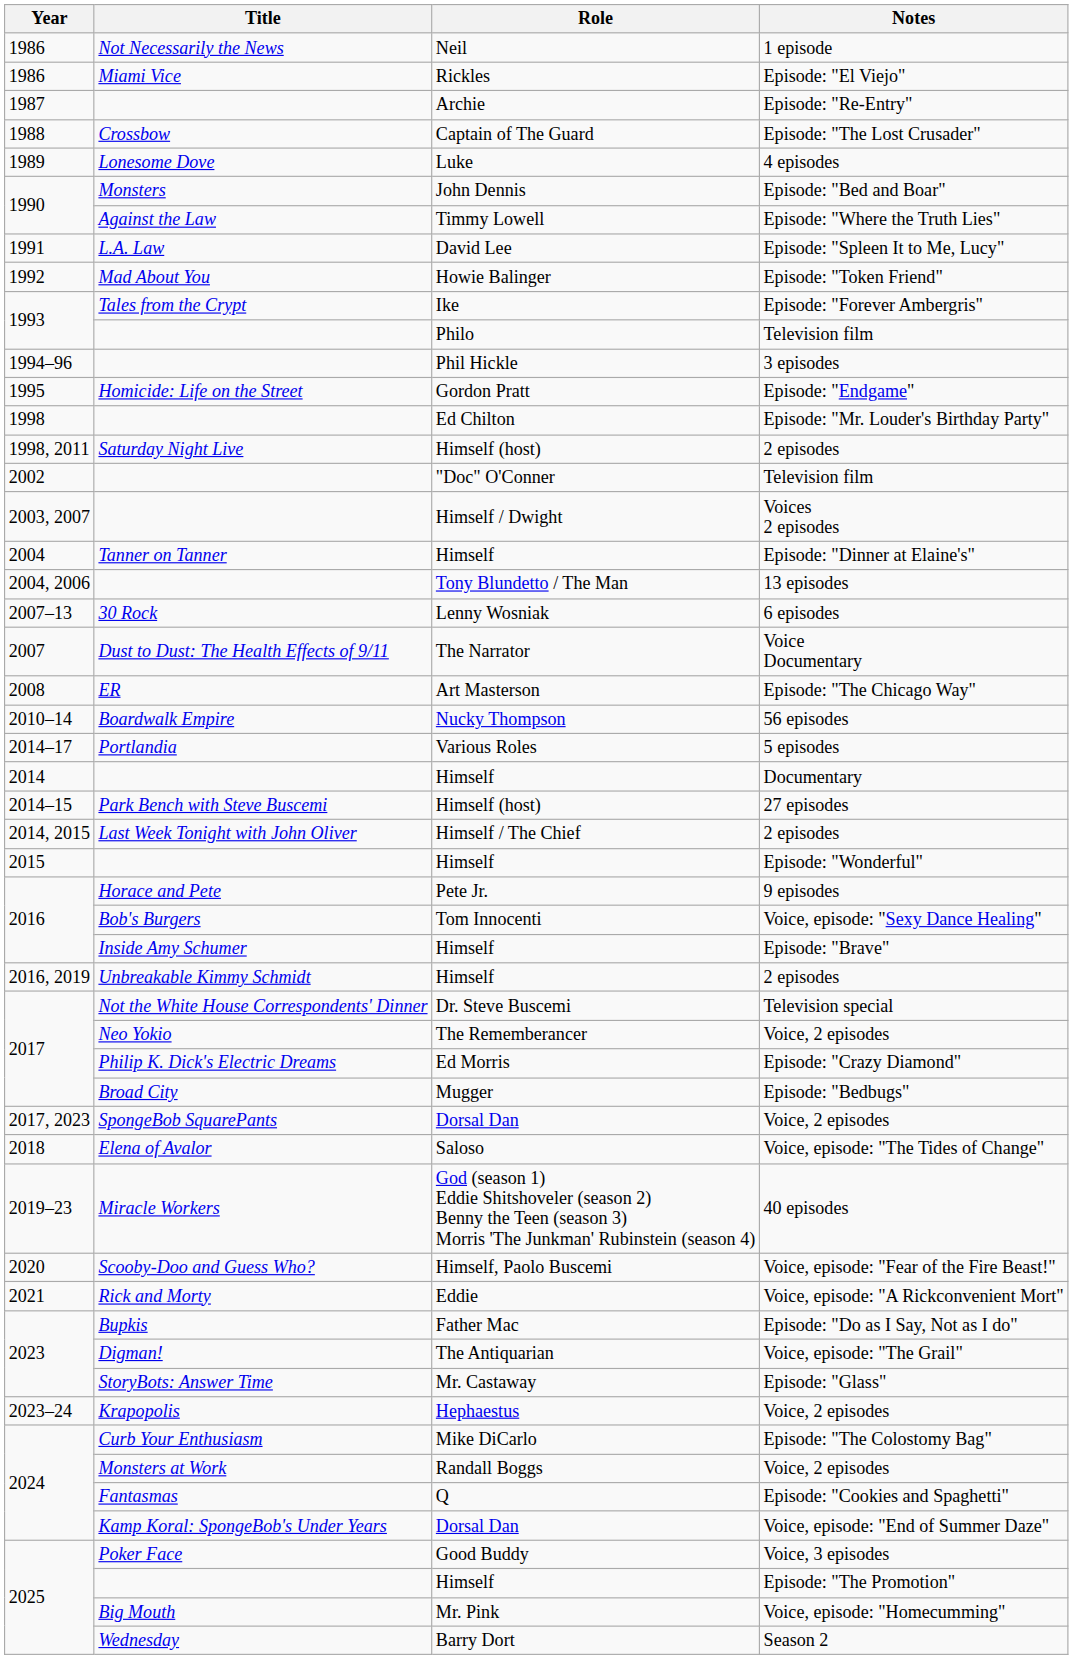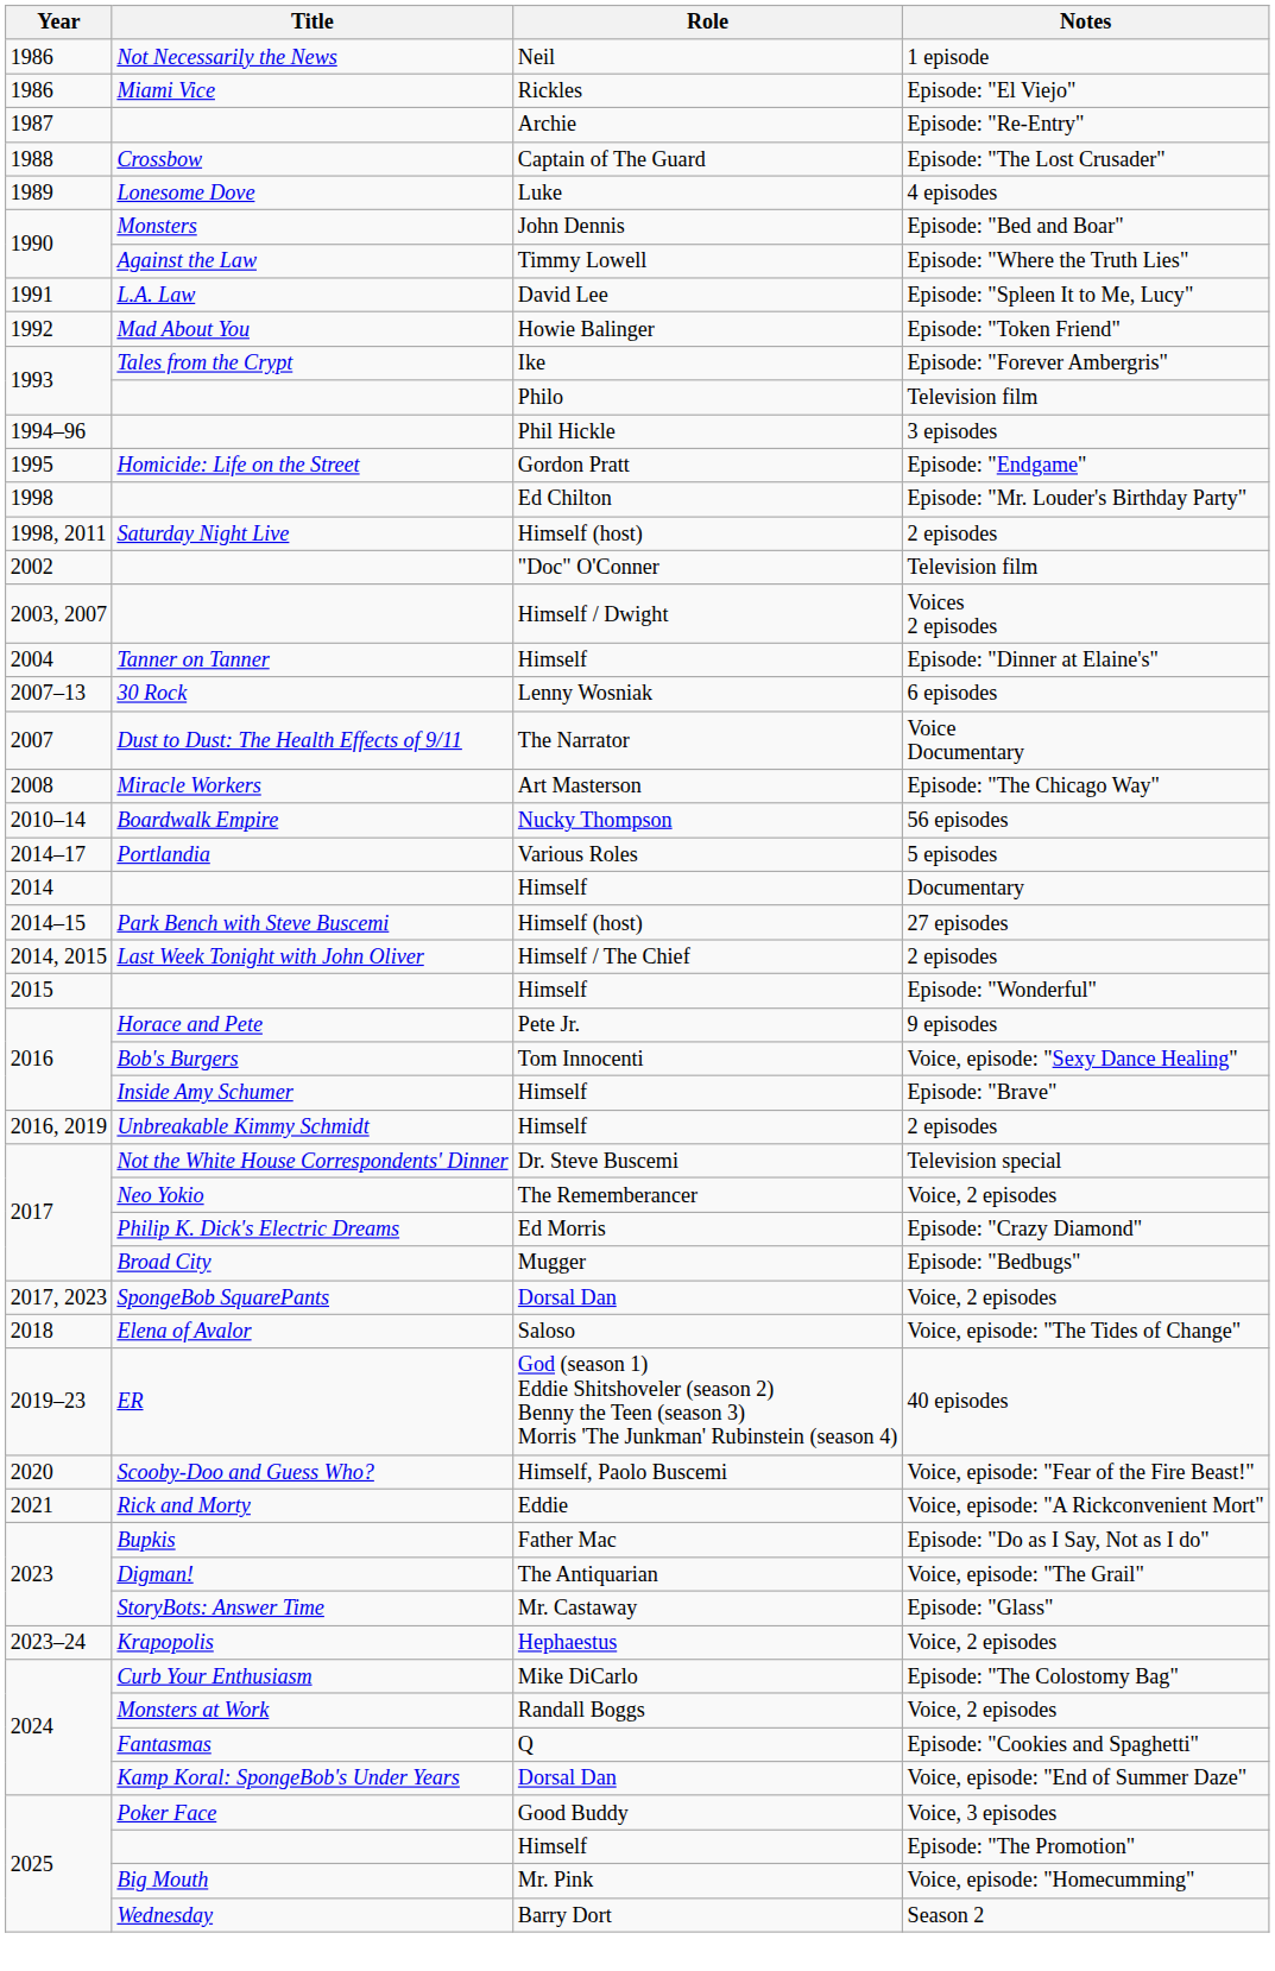 <table class="wikitable sortable">
 <tr>
 <th>Year</th>
 <th>Title</th>
 <th>Role</th>
 <th class="unsortable">Notes</th>
 </tr>
 <tr>
 <td>1986</td>
 <td><em><a href='#'>Not Necessarily the News</a></em></td>
 <td>Neil</td>
 <td>1 episode</td>
 </tr>
 <tr>
 <td>1986</td>
 <td><em><a href='#'>Miami Vice</a></em></td>
 <td>Rickles</td>
 <td>Episode: "El Viejo"</td>
 </tr>
 <tr>
 <td>1987</td>
 <td><em></em></td>
 <td>Archie</td>
 <td>Episode: "Re-Entry"</td>
 </tr>
 <tr>
 <td>1988</td>
 <td><em><a href='#'>Crossbow</a></em></td>
 <td>Captain of The Guard</td>
 <td>Episode: "The Lost Crusader"</td>
 </tr>
 <tr>
 <td>1989</td>
 <td><em><a href='#'>Lonesome Dove</a></em></td>
 <td>Luke</td>
 <td>4 episodes</td>
 </tr>
 <tr>
 <td rowspan="2">1990</td>
 <td><em><a href='#'>Monsters</a></em></td>
 <td>John Dennis</td>
 <td>Episode: "Bed and Boar"</td>
 </tr>
 <tr>
 <td><em><a href='#'>Against the Law</a></em></td>
 <td>Timmy Lowell</td>
 <td>Episode: "Where the Truth Lies"</td>
 </tr>
 <tr>
 <td>1991</td>
 <td><em><a href='#'>L.A. Law</a></em></td>
 <td>David Lee</td>
 <td>Episode: "Spleen It to Me, Lucy"</td>
 </tr>
 <tr>
 <td>1992</td>
 <td><em><a href='#'>Mad About You</a></em></td>
 <td>Howie Balinger</td>
 <td>Episode: "Token Friend"</td>
 </tr>
 <tr>
 <td rowspan="2">1993</td>
 <td><em><a href='#'>Tales from the Crypt</a></em></td>
 <td>Ike</td>
 <td>Episode: "Forever Ambergris"</td>
 </tr>
 <tr>
 <td><em></em></td>
 <td>Philo</td>
 <td>Television film</td>
 </tr>
 <tr>
 <td>1994–96</td>
 <td><em></em></td>
 <td>Phil Hickle</td>
 <td>3 episodes</td>
 </tr>
 <tr>
 <td>1995</td>
 <td><em><a href='#'>Homicide: Life on the Street</a></em></td>
 <td>Gordon Pratt</td>
 <td>Episode: "<a href='#'>Endgame</a>"</td>
 </tr>
 <tr>
 <td>1998</td>
 <td><em></em></td>
 <td>Ed Chilton</td>
 <td>Episode: "Mr. Louder's Birthday Party"</td>
 </tr>
 <tr>
 <td>1998, 2011</td>
 <td><em><a href='#'>Saturday Night Live</a></em></td>
 <td>Himself (host)</td>
 <td>2 episodes</td>
 </tr>
 <tr>
 <td>2002</td>
 <td><em></em></td>
 <td>"Doc" O'Conner</td>
 <td>Television film</td>
 </tr>
 <tr>
 <td>2003, 2007</td>
 <td><em></em></td>
 <td>Himself / Dwight</td>
 <td>Voices<br>2 episodes</td>
 </tr>
 <tr>
 <td>2004</td>
 <td><em><a href='#'>Tanner on Tanner</a></em></td>
 <td>Himself</td>
 <td>Episode: "Dinner at Elaine's"</td>
 </tr>
 <tr>
-<td>2004, 2006</td>
-<td><em></em></td>
-<td><a href='#'>Tony Blundetto</a> / The Man</td>
-<td>13 episodes</td>
-</tr>
-<tr>
 <td>2007–13</td>
 <td><em><a href='#'>30 Rock</a></em></td>
 <td>Lenny Wosniak</td>
 <td>6 episodes</td>
 </tr>
 <tr>
 <td>2007</td>
 <td><em><a href='#'>Dust to Dust: The Health Effects of 9/11</a></em></td>
 <td>The Narrator</td>
 <td>Voice<br>Documentary</td>
 </tr>
 <tr>
 <td>2008</td>
-<td><em><a href='#'>ER</a></em></td>
+<td><em><a href='#'>Miracle Workers</a></em></td>
 <td>Art Masterson</td>
 <td>Episode: "The Chicago Way"</td>
 </tr>
 <tr>
 <td>2010–14</td>
 <td><em><a href='#'>Boardwalk Empire</a></em></td>
 <td><a href='#'>Nucky Thompson</a></td>
 <td>56 episodes</td>
 </tr>
 <tr>
 <td>2014–17</td>
 <td><em><a href='#'>Portlandia</a></em></td>
 <td>Various Roles</td>
 <td>5 episodes</td>
 </tr>
 <tr>
 <td>2014</td>
 <td><em></em></td>
 <td>Himself</td>
 <td>Documentary</td>
 </tr>
 <tr>
 <td>2014–15</td>
 <td><em><a href='#'>Park Bench with Steve Buscemi</a></em></td>
 <td>Himself (host)</td>
 <td>27 episodes</td>
 </tr>
 <tr>
 <td>2014, 2015</td>
 <td><em><a href='#'>Last Week Tonight with John Oliver</a></em></td>
 <td>Himself / The Chief</td>
 <td>2 episodes</td>
 </tr>
 <tr>
 <td>2015</td>
 <td><em></em></td>
 <td>Himself</td>
 <td>Episode: "Wonderful"</td>
 </tr>
 <tr>
 <td rowspan="3">2016</td>
 <td><em><a href='#'>Horace and Pete</a></em></td>
 <td>Pete Jr.</td>
 <td>9 episodes</td>
 </tr>
 <tr>
 <td><em><a href='#'>Bob's Burgers</a></em></td>
 <td>Tom Innocenti</td>
 <td>Voice, episode: "<a href='#'>Sexy Dance Healing</a>"</td>
 </tr>
 <tr>
 <td><em><a href='#'>Inside Amy Schumer</a></em></td>
 <td>Himself</td>
 <td>Episode: "Brave"</td>
 </tr>
 <tr>
 <td>2016, 2019</td>
 <td><em><a href='#'>Unbreakable Kimmy Schmidt</a></em></td>
 <td>Himself</td>
 <td>2 episodes</td>
 </tr>
 <tr>
 <td rowspan="4">2017</td>
 <td><em><a href='#'>Not the White House Correspondents' Dinner</a></em></td>
 <td>Dr. Steve Buscemi</td>
 <td>Television special</td>
 </tr>
 <tr>
 <td><em><a href='#'>Neo Yokio</a></em></td>
 <td>The Rememberancer</td>
 <td>Voice, 2 episodes</td>
 </tr>
 <tr>
 <td><em><a href='#'>Philip K. Dick's Electric Dreams</a></em></td>
 <td>Ed Morris</td>
 <td>Episode: "Crazy Diamond"</td>
 </tr>
 <tr>
 <td><em><a href='#'>Broad City</a></em></td>
 <td>Mugger</td>
 <td>Episode: "Bedbugs"</td>
 </tr>
 <tr>
 <td>2017, 2023</td>
 <td><em><a href='#'>SpongeBob SquarePants</a></em></td>
 <td><a href='#'>Dorsal Dan</a></td>
 <td>Voice, 2 episodes</td>
 </tr>
 <tr>
 <td>2018</td>
 <td><em><a href='#'>Elena of Avalor</a></em></td>
 <td>Saloso</td>
 <td>Voice, episode: "The Tides of Change"</td>
 </tr>
 <tr>
 <td>2019–23</td>
-<td><em><a href='#'>Miracle Workers</a></em></td>
+<td><em><a href='#'>ER</a></em></td>
 <td><a href='#'>God</a> (season 1) <br>Eddie Shitshoveler (season 2) <br>Benny the Teen (season 3)<br>Morris 'The Junkman' Rubinstein (season 4)</td>
 <td>40 episodes</td>
 </tr>
 <tr>
 <td>2020</td>
 <td><em><a href='#'>Scooby-Doo and Guess Who?</a></em></td>
 <td>Himself, Paolo Buscemi</td>
 <td>Voice, episode: "Fear of the Fire Beast!"</td>
 </tr>
 <tr>
 <td>2021</td>
 <td><em><a href='#'>Rick and Morty</a></em></td>
 <td>Eddie</td>
 <td>Voice, episode: "A Rickconvenient Mort"</td>
 </tr>
 <tr>
 <td rowspan="3">2023</td>
 <td><em><a href='#'>Bupkis</a></em></td>
 <td>Father Mac</td>
 <td>Episode: "Do as I Say, Not as I do"</td>
 </tr>
 <tr>
 <td><em><a href='#'>Digman!</a></em></td>
 <td>The Antiquarian</td>
 <td>Voice, episode: "The Grail"</td>
 </tr>
 <tr>
 <td><em><a href='#'>StoryBots: Answer Time</a></em></td>
 <td>Mr. Castaway</td>
 <td>Episode: "Glass"</td>
 </tr>
 <tr>
 <td>2023–24</td>
 <td><em><a href='#'>Krapopolis</a></em></td>
 <td><a href='#'>Hephaestus</a></td>
 <td>Voice, 2 episodes</td>
 </tr>
 <tr>
 <td rowspan="4">2024</td>
 <td><em><a href='#'>Curb Your Enthusiasm</a></em></td>
 <td>Mike DiCarlo</td>
 <td>Episode: "The Colostomy Bag"</td>
 </tr>
 <tr>
 <td><em><a href='#'>Monsters at Work</a></em></td>
 <td>Randall Boggs</td>
 <td>Voice, 2 episodes</td>
 </tr>
 <tr>
 <td><em><a href='#'>Fantasmas</a></em></td>
 <td>Q</td>
 <td>Episode: "Cookies and Spaghetti"</td>
 </tr>
 <tr>
 <td><em><a href='#'>Kamp Koral: SpongeBob's Under Years</a></em></td>
 <td><a href='#'>Dorsal Dan</a></td>
 <td>Voice, episode: "End of Summer Daze"</td>
 </tr>
 <tr>
 <td rowspan="4">2025</td>
 <td><em><a href='#'>Poker Face</a></em></td>
 <td>Good Buddy</td>
 <td>Voice, 3 episodes</td>
 </tr>
 <tr>
 <td><em></em></td>
 <td>Himself</td>
 <td>Episode: "The Promotion"</td>
 </tr>
 <tr>
 <td><em><a href='#'>Big Mouth</a></em></td>
 <td>Mr. Pink</td>
 <td>Voice, episode: "Homecumming"</td>
 </tr>
 <tr>
 <td><em><a href='#'>Wednesday</a></em></td>
 <td>Barry Dort</td>
 <td>Season 2</td>
 </tr>
 </table>
